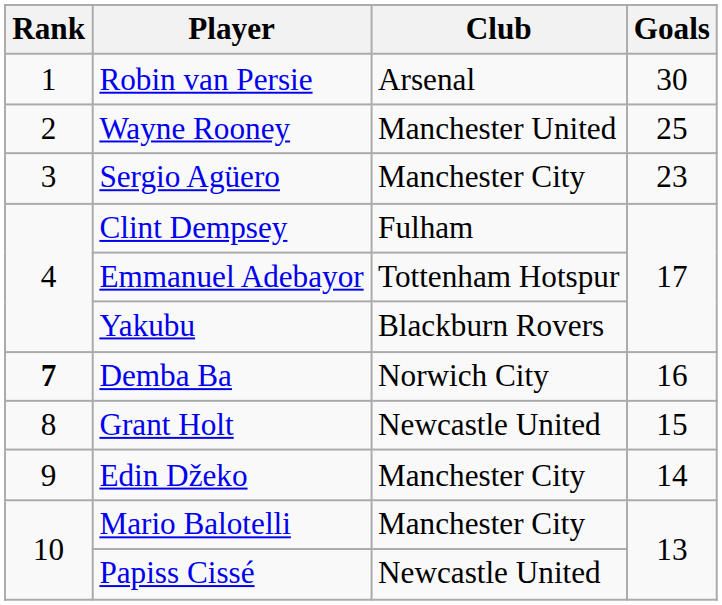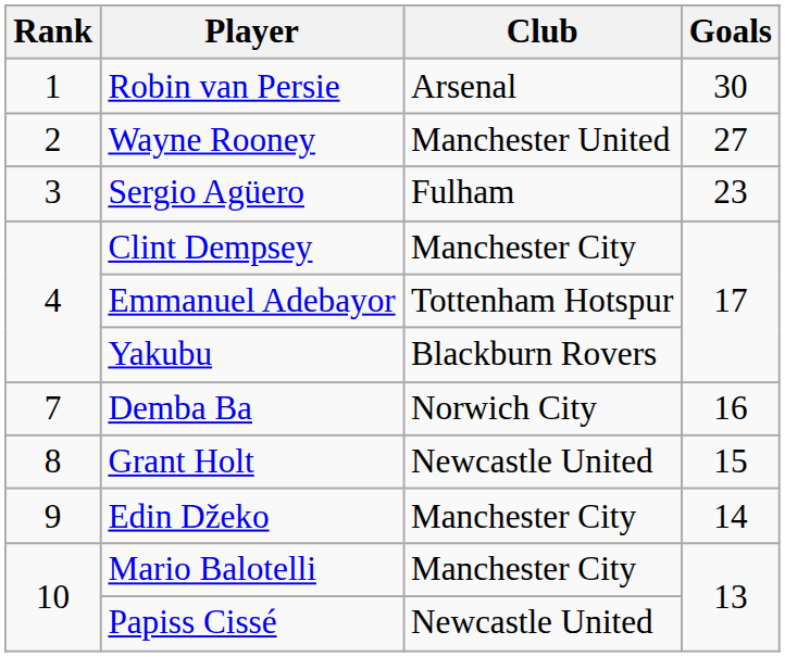 <table class="wikitable" style="text-align:center">
 <tr>
 <th>Rank</th>
 <th>Player</th>
 <th>Club</th>
 <th>Goals</th>
 </tr>
 <tr>
 <td>1</td>
 <td align="left"> <a href='#'>Robin van Persie</a></td>
 <td align="left">Arsenal</td>
 <td>30</td>
 </tr>
 <tr>
 <td>2</td>
 <td align="left"> <a href='#'>Wayne Rooney</a></td>
 <td align="left">Manchester United</td>
-<td>25</td>
+<td>27</td>
 </tr>
 <tr>
 <td>3</td>
 <td align="left"> <a href='#'>Sergio Agüero</a></td>
-<td align="left">Manchester City</td>
+<td align="left">Fulham</td>
 <td>23</td>
 </tr>
 <tr>
 <td rowspan="3">4</td>
 <td align="left"> <a href='#'>Clint Dempsey</a></td>
-<td align="left">Fulham</td>
+<td align="left">Manchester City</td>
 <td rowspan=3>17</td>
 </tr>
 <tr>
 <td align="left"> <a href='#'>Emmanuel Adebayor</a></td>
 <td align="left">Tottenham Hotspur</td>
 </tr>
 <tr>
 <td align="left"> <a href='#'>Yakubu</a></td>
 <td align="left">Blackburn Rovers</td>
 </tr>
 <tr>
-<td><strong>7</strong></td>
+<td>7</td>
 <td align="left"> <a href='#'>Demba Ba</a></td>
 <td align="left">Norwich City</td>
 <td>16</td>
 </tr>
 <tr>
 <td>8</td>
 <td align="left"> <a href='#'>Grant Holt</a></td>
 <td align="left">Newcastle United</td>
 <td>15</td>
 </tr>
 <tr>
 <td>9</td>
 <td align="left"> <a href='#'>Edin Džeko</a></td>
 <td align="left">Manchester City</td>
 <td>14</td>
 </tr>
 <tr>
 <td rowspan="2">10</td>
 <td align="left"> <a href='#'>Mario Balotelli</a></td>
 <td align="left">Manchester City</td>
 <td rowspan=2>13</td>
 </tr>
 <tr>
 <td align="left"> <a href='#'>Papiss Cissé</a></td>
 <td align="left">Newcastle United</td>
 </tr>
 </table>
